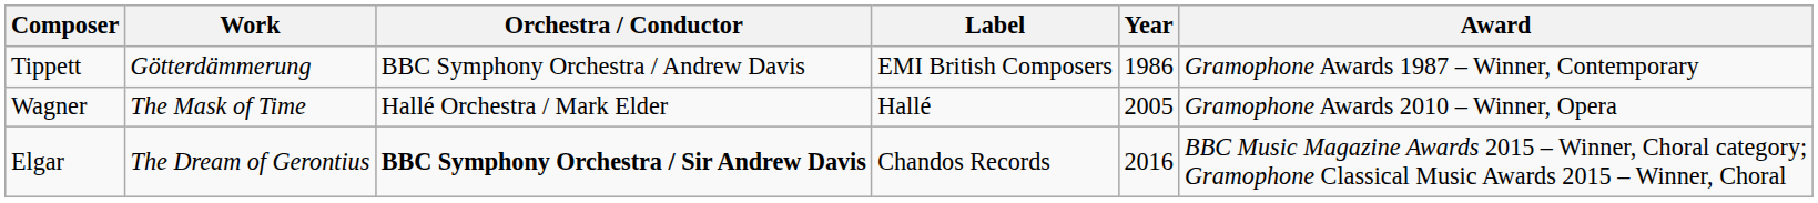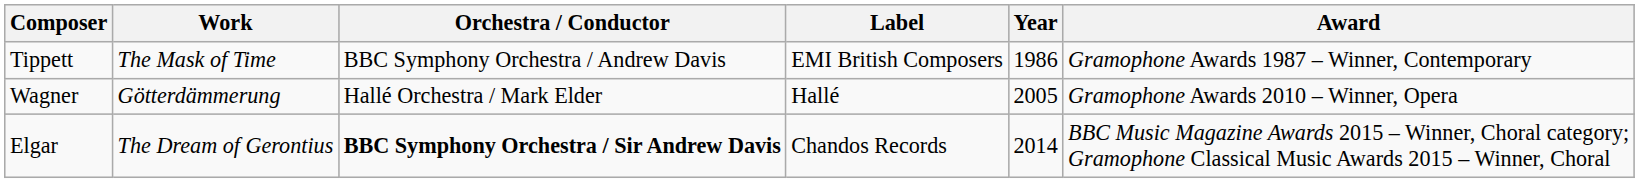 <table class="wikitable" style="font-size: 90%">
 <tr>
 <th>Composer</th>
 <th>Work</th>
 <th>Orchestra / Conductor</th>
 <th>Label</th>
 <th>Year</th>
 <th>Award</th>
 </tr>
 <tr>
 <td>Tippett</td>
-<td><em>Götterdämmerung</em></td>
+<td><em>The Mask of Time</em></td>
 <td>BBC Symphony Orchestra / Andrew Davis</td>
 <td>EMI British Composers</td>
 <td>1986</td>
 <td><em>Gramophone</em> Awards 1987 – Winner, Contemporary</td>
 </tr>
 <tr>
 <td>Wagner</td>
-<td><em>The Mask of Time</em></td>
+<td><em>Götterdämmerung</em></td>
 <td>Hallé Orchestra / Mark Elder</td>
 <td>Hallé</td>
 <td>2005</td>
 <td><em>Gramophone</em> Awards 2010 – Winner, Opera</td>
 </tr>
 <tr>
 <td>Elgar</td>
 <td><em>The Dream of Gerontius</em></td>
 <td><strong>BBC Symphony Orchestra / Sir Andrew Davis</strong></td>
 <td>Chandos Records</td>
-<td>2016</td>
+<td>2014</td>
 <td><em>BBC Music Magazine Awards</em> 2015 – Winner, Choral category;<br><em>Gramophone</em> Classical Music Awards 2015 – Winner, Choral</td>
 </tr>
 </table>
